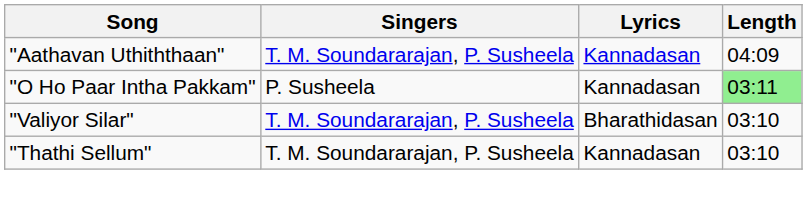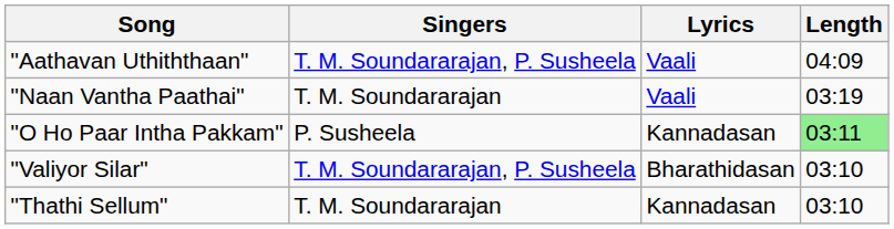 <table class="wikitable" style="font-size:95%;">
 <tr>
 <th>Song</th>
 <th>Singers</th>
 <th>Lyrics</th>
 <th>Length</th>
 </tr>
 <tr>
 <td>"Aathavan Uthiththaan"</td>
 <td><a href='#'>T. M. Soundararajan</a>, <a href='#'>P. Susheela</a></td>
-<td><a href='#'>Kannadasan</a></td>
+<td><a href='#'>Vaali</a></td>
 <td>04:09</td>
+</tr>
+<tr>
+<td>"Naan Vantha Paathai"</td>
+<td>T. M. Soundararajan</td>
+<td><a href='#'>Vaali</a></td>
+<td>03:19</td>
 </tr>
 <tr>
 <td>"O Ho Paar Intha Pakkam"</td>
 <td>P. Susheela</td>
 <td>Kannadasan</td>
 <td style="background: lightgreen;">03:11</td>
 </tr>
 <tr>
 <td>"Valiyor Silar"</td>
 <td><a href='#'>T. M. Soundararajan</a>, <a href='#'>P. Susheela</a></td>
 <td>Bharathidasan</td>
 <td>03:10</td>
 </tr>
 <tr>
 <td>"Thathi Sellum"</td>
-<td>T. M. Soundararajan, P. Susheela</td>
+<td>T. M. Soundararajan</td>
 <td>Kannadasan</td>
 <td>03:10</td>
 </tr>
 </table>
